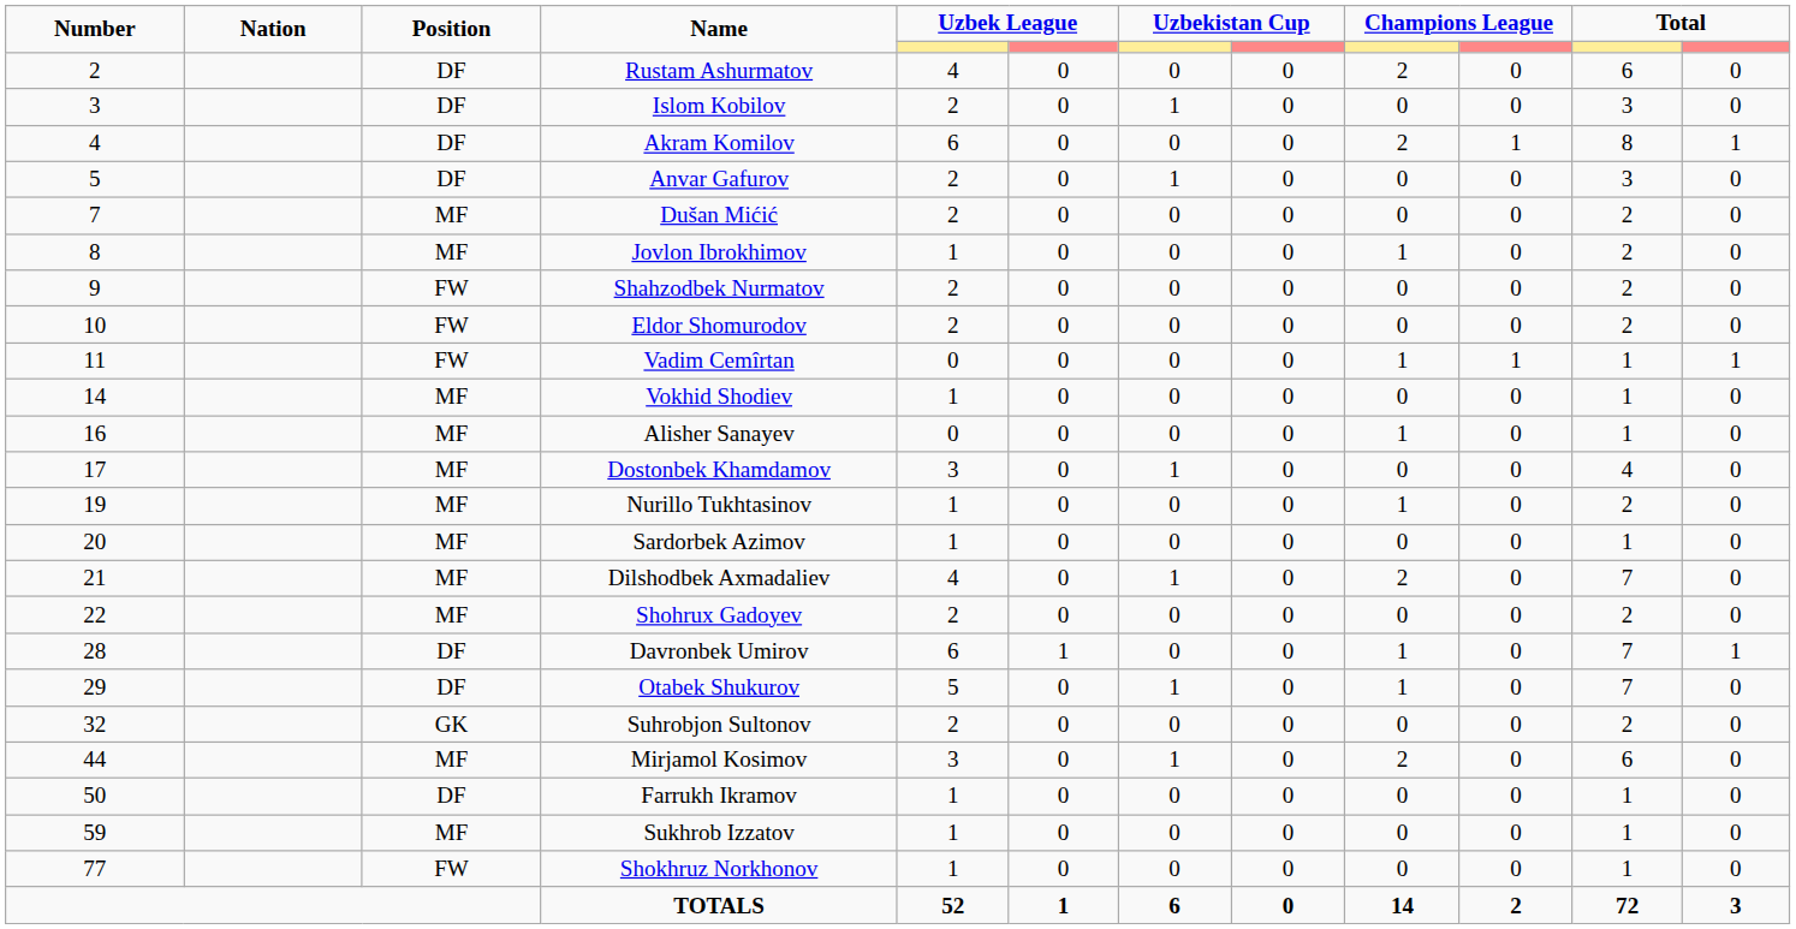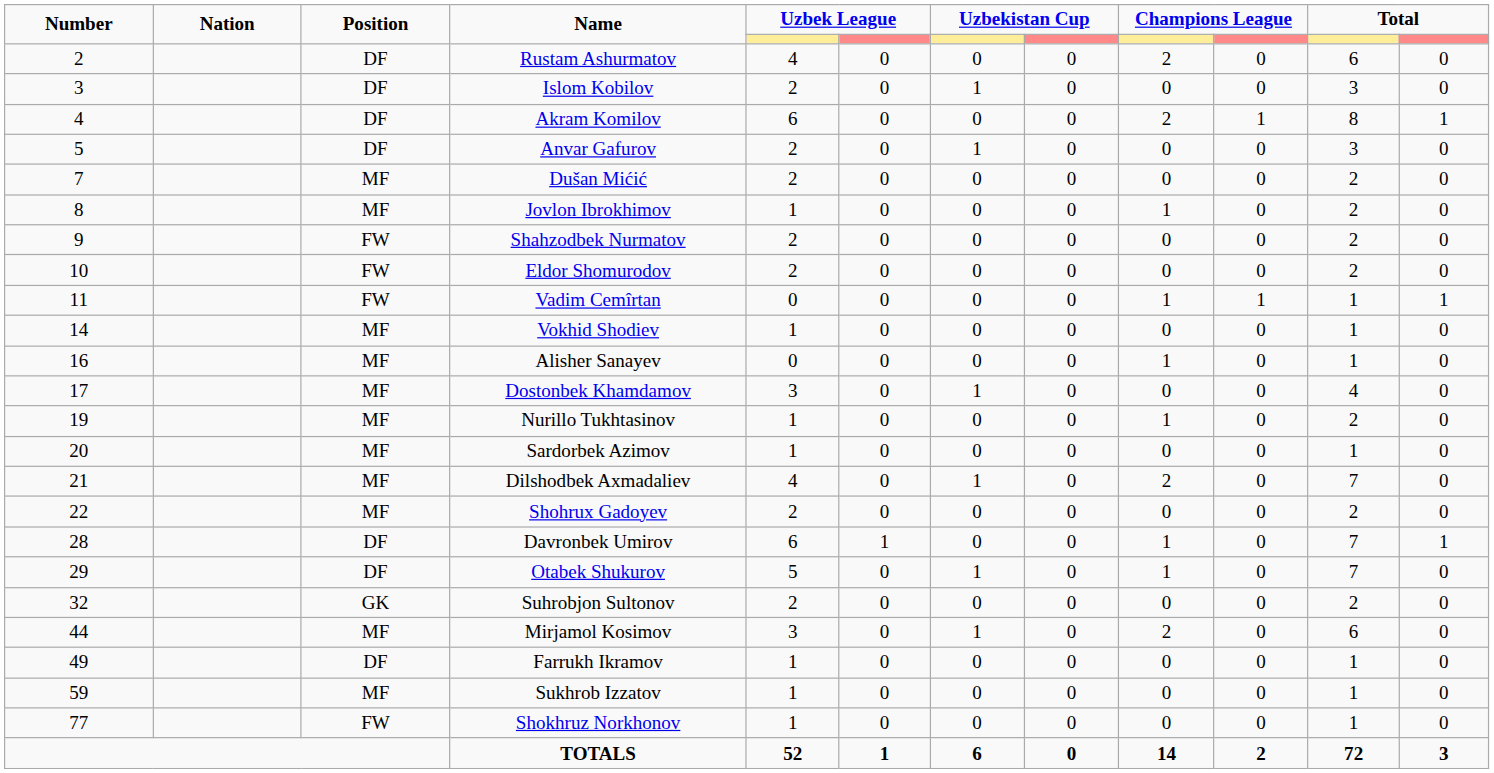 <table class="wikitable" style="font-size: 100%; text-align: center;">
 <tr>
 <td rowspan="2" width="10%" align="center"><strong>Number</strong></td>
 <td rowspan="2" width="10%" align="center"><strong>Nation</strong></td>
 <td rowspan="2" width="10%" align="center"><strong>Position</strong></td>
 <td rowspan="2" width="20%" align="center"><strong>Name</strong></td>
 <td colspan="2" align="center"><strong><a href='#'>Uzbek League</a></strong></td>
 <td colspan="2" align="center"><strong><a href='#'>Uzbekistan Cup</a></strong></td>
 <td colspan="2" align="center"><strong><a href='#'>Champions League</a></strong></td>
 <td colspan="2" align="center"><strong>Total</strong></td>
 </tr>
 <tr>
 <th width=80 style="background: #FFEE99"></th>
 <th width=80 style="background: #FF8888"></th>
 <th width=80 style="background: #FFEE99"></th>
 <th width=80 style="background: #FF8888"></th>
 <th width=80 style="background: #FFEE99"></th>
 <th width=80 style="background: #FF8888"></th>
 <th width=80 style="background: #FFEE99"></th>
 <th width=80 style="background: #FF8888"></th>
 </tr>
 <tr>
 <td>2</td>
 <td></td>
 <td>DF</td>
 <td><a href='#'>Rustam Ashurmatov</a></td>
 <td>4</td>
 <td>0</td>
 <td>0</td>
 <td>0</td>
 <td>2</td>
 <td>0</td>
 <td>6</td>
 <td>0</td>
 </tr>
 <tr>
 <td>3</td>
 <td></td>
 <td>DF</td>
 <td><a href='#'>Islom Kobilov</a></td>
 <td>2</td>
 <td>0</td>
 <td>1</td>
 <td>0</td>
 <td>0</td>
 <td>0</td>
 <td>3</td>
 <td>0</td>
 </tr>
 <tr>
 <td>4</td>
 <td></td>
 <td>DF</td>
 <td><a href='#'>Akram Komilov</a></td>
 <td>6</td>
 <td>0</td>
 <td>0</td>
 <td>0</td>
 <td>2</td>
 <td>1</td>
 <td>8</td>
 <td>1</td>
 </tr>
 <tr>
 <td>5</td>
 <td></td>
 <td>DF</td>
 <td><a href='#'>Anvar Gafurov</a></td>
 <td>2</td>
 <td>0</td>
 <td>1</td>
 <td>0</td>
 <td>0</td>
 <td>0</td>
 <td>3</td>
 <td>0</td>
 </tr>
 <tr>
 <td>7</td>
 <td></td>
 <td>MF</td>
 <td><a href='#'>Dušan Mićić</a></td>
 <td>2</td>
 <td>0</td>
 <td>0</td>
 <td>0</td>
 <td>0</td>
 <td>0</td>
 <td>2</td>
 <td>0</td>
 </tr>
 <tr>
 <td>8</td>
 <td></td>
 <td>MF</td>
 <td><a href='#'>Jovlon Ibrokhimov</a></td>
 <td>1</td>
 <td>0</td>
 <td>0</td>
 <td>0</td>
 <td>1</td>
 <td>0</td>
 <td>2</td>
 <td>0</td>
 </tr>
 <tr>
 <td>9</td>
 <td></td>
 <td>FW</td>
 <td><a href='#'>Shahzodbek Nurmatov</a></td>
 <td>2</td>
 <td>0</td>
 <td>0</td>
 <td>0</td>
 <td>0</td>
 <td>0</td>
 <td>2</td>
 <td>0</td>
 </tr>
 <tr>
 <td>10</td>
 <td></td>
 <td>FW</td>
 <td><a href='#'>Eldor Shomurodov</a></td>
 <td>2</td>
 <td>0</td>
 <td>0</td>
 <td>0</td>
 <td>0</td>
 <td>0</td>
 <td>2</td>
 <td>0</td>
 </tr>
 <tr>
 <td>11</td>
 <td></td>
 <td>FW</td>
 <td><a href='#'>Vadim Cemîrtan</a></td>
 <td>0</td>
 <td>0</td>
 <td>0</td>
 <td>0</td>
 <td>1</td>
 <td>1</td>
 <td>1</td>
 <td>1</td>
 </tr>
 <tr>
 <td>14</td>
 <td></td>
 <td>MF</td>
 <td><a href='#'>Vokhid Shodiev</a></td>
 <td>1</td>
 <td>0</td>
 <td>0</td>
 <td>0</td>
 <td>0</td>
 <td>0</td>
 <td>1</td>
 <td>0</td>
 </tr>
 <tr>
 <td>16</td>
 <td></td>
 <td>MF</td>
 <td>Alisher Sanayev</td>
 <td>0</td>
 <td>0</td>
 <td>0</td>
 <td>0</td>
 <td>1</td>
 <td>0</td>
 <td>1</td>
 <td>0</td>
 </tr>
 <tr>
 <td>17</td>
 <td></td>
 <td>MF</td>
 <td><a href='#'>Dostonbek Khamdamov</a></td>
 <td>3</td>
 <td>0</td>
 <td>1</td>
 <td>0</td>
 <td>0</td>
 <td>0</td>
 <td>4</td>
 <td>0</td>
 </tr>
 <tr>
 <td>19</td>
 <td></td>
 <td>MF</td>
 <td>Nurillo Tukhtasinov</td>
 <td>1</td>
 <td>0</td>
 <td>0</td>
 <td>0</td>
 <td>1</td>
 <td>0</td>
 <td>2</td>
 <td>0</td>
 </tr>
 <tr>
 <td>20</td>
 <td></td>
 <td>MF</td>
 <td>Sardorbek Azimov</td>
 <td>1</td>
 <td>0</td>
 <td>0</td>
 <td>0</td>
 <td>0</td>
 <td>0</td>
 <td>1</td>
 <td>0</td>
 </tr>
 <tr>
 <td>21</td>
 <td></td>
 <td>MF</td>
 <td>Dilshodbek Axmadaliev</td>
 <td>4</td>
 <td>0</td>
 <td>1</td>
 <td>0</td>
 <td>2</td>
 <td>0</td>
 <td>7</td>
 <td>0</td>
 </tr>
 <tr>
 <td>22</td>
 <td></td>
 <td>MF</td>
 <td><a href='#'>Shohrux Gadoyev</a></td>
 <td>2</td>
 <td>0</td>
 <td>0</td>
 <td>0</td>
 <td>0</td>
 <td>0</td>
 <td>2</td>
 <td>0</td>
 </tr>
 <tr>
 <td>28</td>
 <td></td>
 <td>DF</td>
 <td>Davronbek Umirov</td>
 <td>6</td>
 <td>1</td>
 <td>0</td>
 <td>0</td>
 <td>1</td>
 <td>0</td>
 <td>7</td>
 <td>1</td>
 </tr>
 <tr>
 <td>29</td>
 <td></td>
 <td>DF</td>
 <td><a href='#'>Otabek Shukurov</a></td>
 <td>5</td>
 <td>0</td>
 <td>1</td>
 <td>0</td>
 <td>1</td>
 <td>0</td>
 <td>7</td>
 <td>0</td>
 </tr>
 <tr>
 <td>32</td>
 <td></td>
 <td>GK</td>
 <td>Suhrobjon Sultonov</td>
 <td>2</td>
 <td>0</td>
 <td>0</td>
 <td>0</td>
 <td>0</td>
 <td>0</td>
 <td>2</td>
 <td>0</td>
 </tr>
 <tr>
 <td>44</td>
 <td></td>
 <td>MF</td>
 <td>Mirjamol Kosimov</td>
 <td>3</td>
 <td>0</td>
 <td>1</td>
 <td>0</td>
 <td>2</td>
 <td>0</td>
 <td>6</td>
 <td>0</td>
 </tr>
 <tr>
-<td>50</td>
+<td>49</td>
 <td></td>
 <td>DF</td>
 <td>Farrukh Ikramov</td>
 <td>1</td>
 <td>0</td>
 <td>0</td>
 <td>0</td>
 <td>0</td>
 <td>0</td>
 <td>1</td>
 <td>0</td>
 </tr>
 <tr>
 <td>59</td>
 <td></td>
 <td>MF</td>
 <td>Sukhrob Izzatov</td>
 <td>1</td>
 <td>0</td>
 <td>0</td>
 <td>0</td>
 <td>0</td>
 <td>0</td>
 <td>1</td>
 <td>0</td>
 </tr>
 <tr>
 <td>77</td>
 <td></td>
 <td>FW</td>
 <td><a href='#'>Shokhruz Norkhonov</a></td>
 <td>1</td>
 <td>0</td>
 <td>0</td>
 <td>0</td>
 <td>0</td>
 <td>0</td>
 <td>1</td>
 <td>0</td>
 </tr>
 <tr>
 <td colspan="3"></td>
 <td><strong>TOTALS</strong></td>
 <td><strong>52</strong></td>
 <td><strong>1</strong></td>
 <td><strong>6</strong></td>
 <td><strong>0</strong></td>
 <td><strong>14</strong></td>
 <td><strong>2</strong></td>
 <td><strong>72</strong></td>
 <td><strong>3</strong></td>
 </tr>
 </table>
